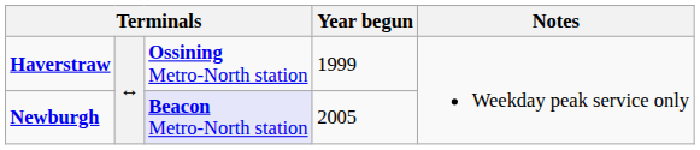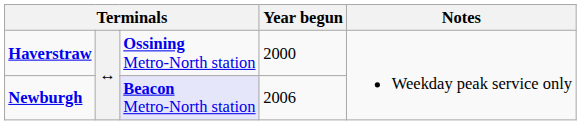 <table class="wikitable">
 <tr>
 <th colspan="3">Terminals</th>
 <th>Year begun</th>
 <th>Notes</th>
 </tr>
 <tr>
 <td><strong><a href='#'>Haverstraw</a></strong></td>
 <th rowspan="2"><span>↔</span></th>
 <td><strong><a href='#'>Ossining</a></strong><br><a href='#'>Metro-North station</a></td>
-<td>1999</td>
+<td>2000</td>
 <td rowspan="2"><br><ul><li>Weekday peak service only</li></ul></td>
 </tr>
 <tr>
 <td><strong><a href='#'>Newburgh</a></strong></td>
 <td style="background: lavender;"><strong><a href='#'>Beacon</a></strong><br><a href='#'>Metro-North station</a></td>
-<td>2005</td>
+<td>2006</td>
 </tr>
 </table>
